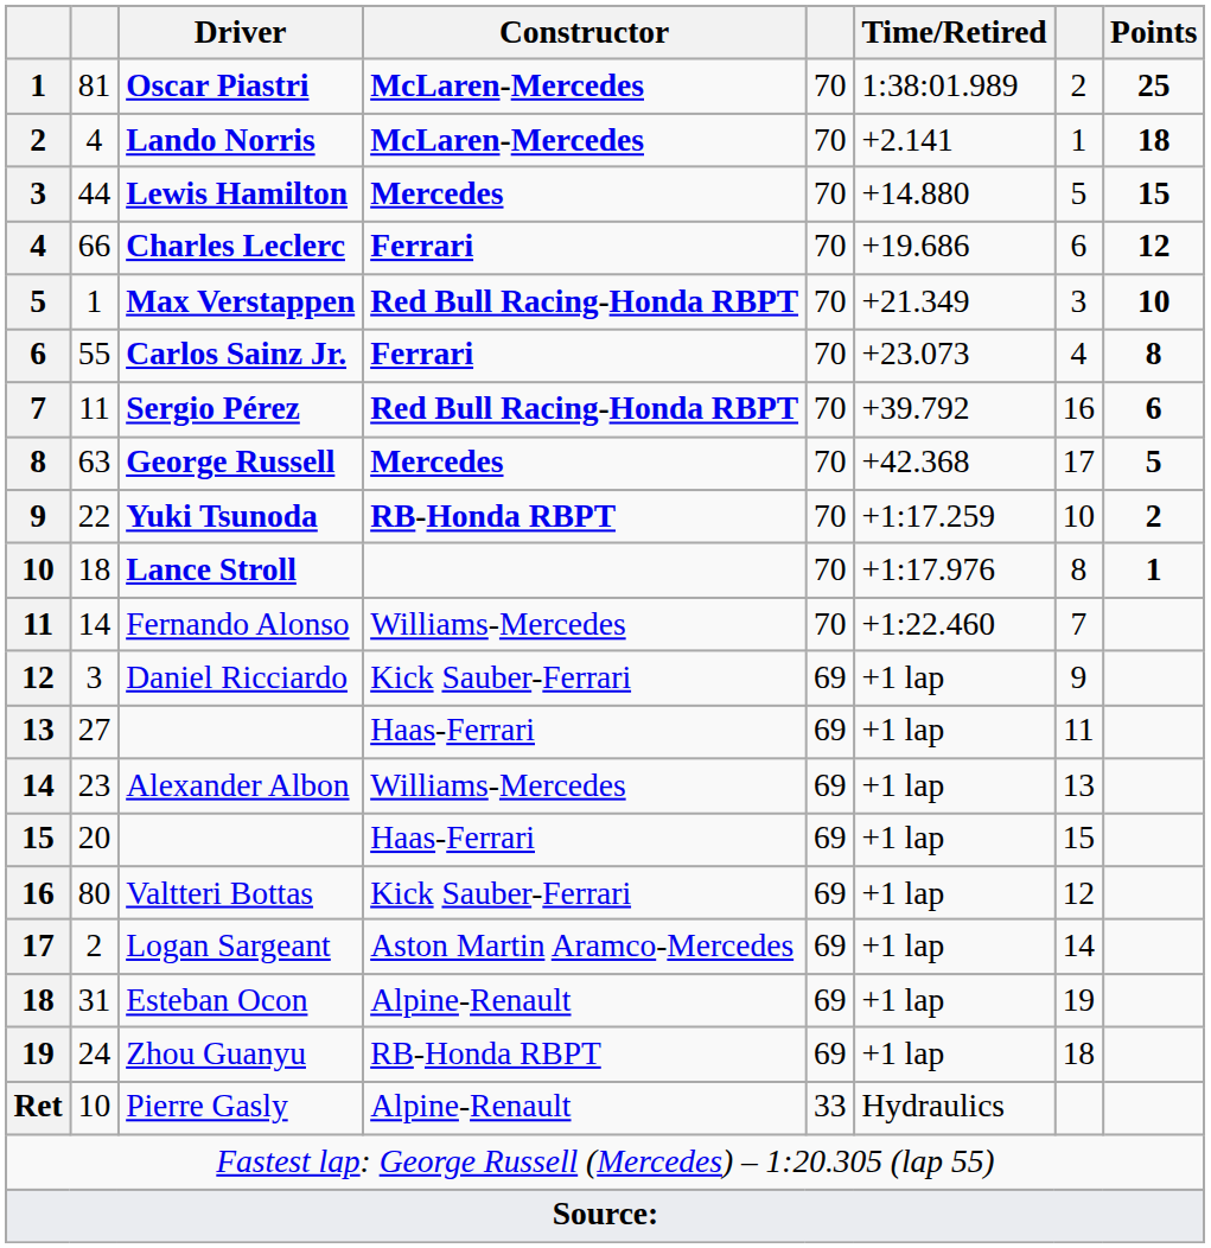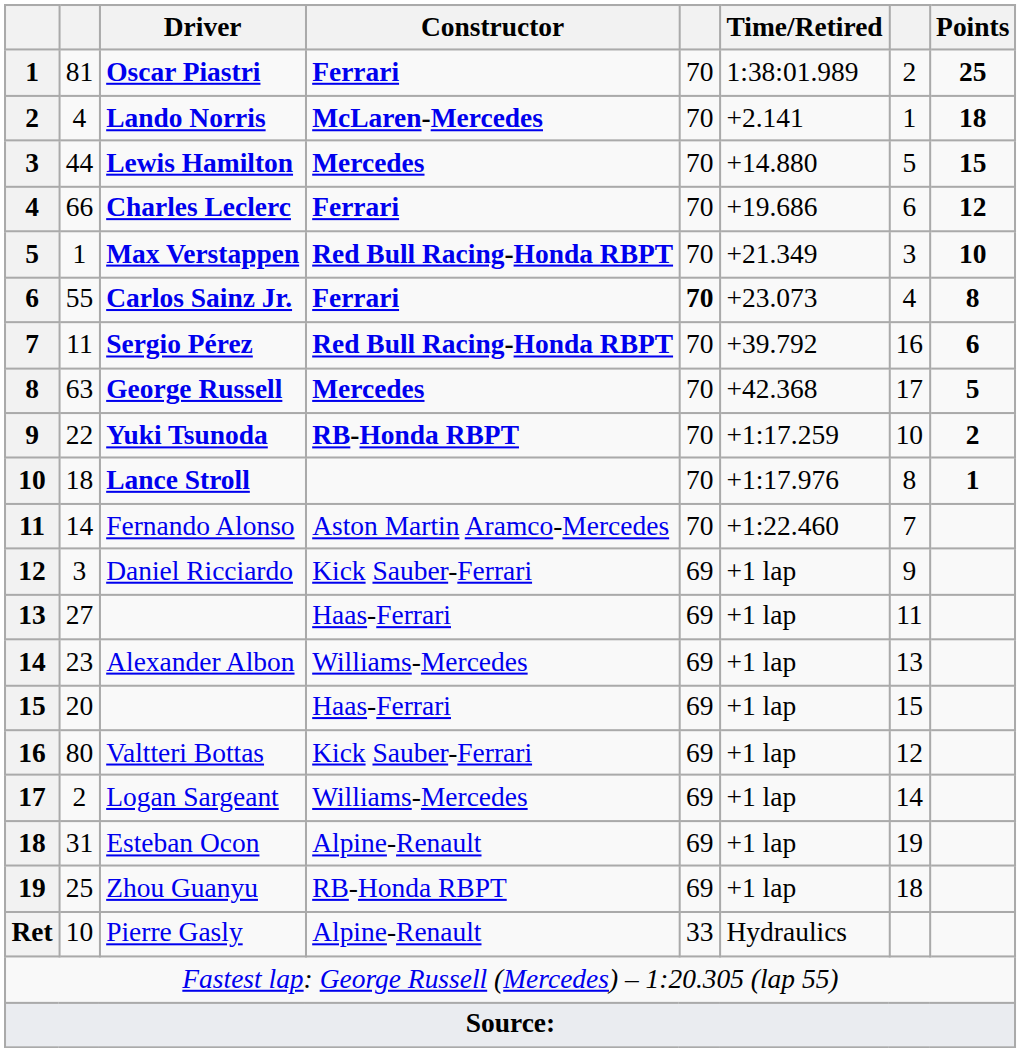 <table class="wikitable sortable" style="font-size: 85%;">
 <tr>
 <th scope="col"></th>
 <th scope="col"></th>
 <th scope="col">Driver</th>
 <th scope="col">Constructor</th>
 <th class="unsortable" scope="col"></th>
 <th class="unsortable" scope="col">Time/Retired</th>
 <th scope="col"></th>
 <th scope="col">Points</th>
 </tr>
 <tr>
 <th>1</th>
 <td align=center>81</td>
 <td data-sort-value="pia"> <strong><a href='#'>Oscar Piastri</a></strong></td>
-<td><strong><a href='#'>McLaren</a>-<a href='#'>Mercedes</a></strong></td>
+<td><strong><a href='#'>Ferrari</a></strong></td>
 <td align=center>70</td>
 <td>1:38:01.989</td>
 <td align=center>2</td>
 <td align=center><strong>25</strong></td>
 </tr>
 <tr>
 <th>2</th>
 <td align=center>4</td>
 <td data-sort-value="nor"> <strong><a href='#'>Lando Norris</a></strong></td>
 <td><strong><a href='#'>McLaren</a>-<a href='#'>Mercedes</a></strong></td>
 <td align=center>70</td>
 <td>+2.141</td>
 <td align=center>1</td>
 <td align=center><strong>18</strong></td>
 </tr>
 <tr>
 <th>3</th>
 <td align=center>44</td>
 <td data-sort-value="ham"> <strong><a href='#'>Lewis Hamilton</a></strong></td>
 <td><strong><a href='#'>Mercedes</a></strong></td>
 <td align=center>70</td>
 <td>+14.880</td>
 <td align=center>5</td>
 <td align=center><strong>15</strong></td>
 </tr>
 <tr>
 <th>4</th>
 <td align=center>66</td>
 <td data-sort-value="lec"> <strong><a href='#'>Charles Leclerc</a></strong></td>
 <td><strong><a href='#'>Ferrari</a></strong></td>
 <td align=center>70</td>
 <td>+19.686</td>
 <td align=center>6</td>
 <td align=center><strong>12</strong></td>
 </tr>
 <tr>
 <th>5</th>
 <td align=center>1</td>
 <td data-sort-value="ver"><strong> <a href='#'>Max Verstappen</a></strong></td>
 <td><strong><a href='#'>Red Bull Racing</a>-<a href='#'>Honda RBPT</a></strong></td>
 <td align=center>70</td>
 <td>+21.349</td>
 <td align=center>3</td>
 <td align=center><strong>10</strong></td>
 </tr>
 <tr>
 <th>6</th>
 <td align=center>55</td>
 <td data-sort-value="sai"> <strong><a href='#'>Carlos Sainz Jr.</a></strong></td>
 <td><strong><a href='#'>Ferrari</a></strong></td>
-<td align=center>70</td>
+<td align=center><strong>70</strong></td>
 <td>+23.073</td>
 <td align=center>4</td>
 <td align=center><strong>8</strong></td>
 </tr>
 <tr>
 <th>7</th>
 <td align=center>11</td>
 <td data-sort-value="per"> <strong><a href='#'>Sergio Pérez</a></strong></td>
 <td><strong><a href='#'>Red Bull Racing</a>-<a href='#'>Honda RBPT</a></strong></td>
 <td align=center>70</td>
 <td>+39.792</td>
 <td align=center>16</td>
 <td align=center><strong>6</strong></td>
 </tr>
 <tr>
 <th>8</th>
 <td align=center>63</td>
 <td data-sort-value="rus"> <strong><a href='#'>George Russell</a></strong></td>
 <td><strong><a href='#'>Mercedes</a></strong></td>
 <td align=center>70</td>
 <td>+42.368</td>
 <td align=center>17</td>
 <td data-sort-value="5" align=center><strong>5</strong></td>
 </tr>
 <tr>
 <th>9</th>
 <td align=center>22</td>
 <td data-sort-value="tsu"> <strong><a href='#'>Yuki Tsunoda</a></strong></td>
 <td><strong><a href='#'>RB</a>-<a href='#'>Honda RBPT</a></strong></td>
 <td align=center>70</td>
 <td>+1:17.259</td>
 <td align=center>10</td>
 <td align=center><strong>2</strong></td>
 </tr>
 <tr>
 <th>10</th>
 <td align=center>18</td>
 <td data-sort-value="str"> <strong><a href='#'>Lance Stroll</a></strong></td>
 <td></td>
 <td align=center>70</td>
 <td>+1:17.976</td>
 <td align=center>8</td>
 <td align=center><strong>1</strong></td>
 </tr>
 <tr>
 <th>11</th>
 <td align=center>14</td>
 <td data-sort-value="alo"> <a href='#'>Fernando Alonso</a></td>
-<td><a href='#'>Williams</a>-<a href='#'>Mercedes</a></td>
+<td><a href='#'>Aston Martin</a> <a href='#'>Aramco</a>-<a href='#'>Mercedes</a></td>
 <td align=center>70</td>
 <td>+1:22.460</td>
 <td align=center>7</td>
 <td align=center></td>
 </tr>
 <tr>
 <th>12</th>
 <td align=center>3</td>
 <td data-sort-value="ric"> <a href='#'>Daniel Ricciardo</a></td>
 <td><a href='#'>Kick</a> <a href='#'>Sauber</a>-<a href='#'>Ferrari</a></td>
 <td align=center>69</td>
 <td>+1 lap</td>
 <td align=center>9</td>
 <td align=center></td>
 </tr>
 <tr>
 <th>13</th>
 <td align=center>27</td>
 <td data-sort-value="hul"></td>
 <td><a href='#'>Haas</a>-<a href='#'>Ferrari</a></td>
 <td align=center>69</td>
 <td>+1 lap</td>
 <td align=center>11</td>
 <td align=center></td>
 </tr>
 <tr>
 <th>14</th>
 <td align=center>23</td>
 <td data-sort-value="alb"> <a href='#'>Alexander Albon</a></td>
 <td><a href='#'>Williams</a>-<a href='#'>Mercedes</a></td>
 <td align=center>69</td>
 <td>+1 lap</td>
 <td align=center>13</td>
 <td align=center></td>
 </tr>
 <tr>
 <th>15</th>
 <td align=center>20</td>
 <td data-sort-value="mag"></td>
 <td><a href='#'>Haas</a>-<a href='#'>Ferrari</a></td>
 <td align=center>69</td>
 <td>+1 lap</td>
 <td align=center>15</td>
 <td align=center></td>
 </tr>
 <tr>
 <th>16</th>
 <td align=center>80</td>
 <td data-sort-value="bot"> <a href='#'>Valtteri Bottas</a></td>
 <td><a href='#'>Kick</a> <a href='#'>Sauber</a>-<a href='#'>Ferrari</a></td>
 <td align=center>69</td>
 <td>+1 lap</td>
 <td align=center>12</td>
 <td></td>
 </tr>
 <tr>
 <th>17</th>
 <td align=center>2</td>
 <td data-sort-value="sar"> <a href='#'>Logan Sargeant</a></td>
-<td><a href='#'>Aston Martin</a> <a href='#'>Aramco</a>-<a href='#'>Mercedes</a></td>
+<td><a href='#'>Williams</a>-<a href='#'>Mercedes</a></td>
 <td align=center>69</td>
 <td>+1 lap</td>
 <td align=center>14</td>
 <td></td>
 </tr>
 <tr>
 <th>18</th>
 <td align=center>31</td>
 <td data-sort-value="oco"> <a href='#'>Esteban Ocon</a></td>
 <td><a href='#'>Alpine</a>-<a href='#'>Renault</a></td>
 <td align=center>69</td>
 <td>+1 lap</td>
 <td align=center>19</td>
 <td></td>
 </tr>
 <tr>
 <th>19</th>
-<td align=center>24</td>
+<td align=center>25</td>
 <td data-sort-value="zho"> <a href='#'>Zhou Guanyu</a></td>
 <td><a href='#'>RB</a>-<a href='#'>Honda RBPT</a></td>
 <td align=center>69</td>
 <td>+1 lap</td>
 <td align=center>18</td>
 <td></td>
 </tr>
 <tr>
 <th data-sort-value="20">Ret</th>
 <td align=center>10</td>
 <td data-sort-value="gas"> <a href='#'>Pierre Gasly</a></td>
 <td><a href='#'>Alpine</a>-<a href='#'>Renault</a></td>
 <td align=center>33</td>
 <td>Hydraulics</td>
 <td data-sort-value="20" align=center></td>
 <td></td>
 </tr>
 <tr class="sortbottom">
 <td colspan="8" align="center"><em><a href='#'>Fastest lap</a>:</em>  <em><a href='#'>George Russell</a> (<a href='#'>Mercedes</a>) – 1:20.305 (lap 55)</em></td>
 </tr>
 <tr class="sortbottom">
 <td colspan="8" style="background-color:#eaecf0;text-align:center"><strong>Source:</strong></td>
 </tr>
 </table>
